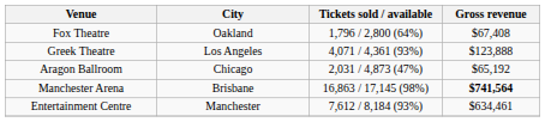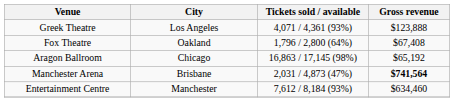 <table class="wikitable" style="text-align:center">
 <tr>
 <th style="width:200px;">Venue</th>
 <th style="width:200px;">City</th>
 <th style="width:175px;">Tickets sold / available</th>
 <th style="width:125px;">Gross revenue</th>
 </tr>
 <tr>
+<td>Greek Theatre</td>
+<td>Los Angeles</td>
+<td>4,071 / 4,361 (93%)</td>
+<td>$123,888</td>
+</tr>
+<tr>
 <td>Fox Theatre</td>
 <td>Oakland</td>
 <td>1,796 / 2,800 (64%)</td>
 <td>$67,408</td>
 </tr>
 <tr>
-<td>Greek Theatre</td>
-<td>Los Angeles</td>
-<td>4,071 / 4,361 (93%)</td>
-<td>$123,888</td>
-</tr>
-<tr>
 <td>Aragon Ballroom</td>
 <td>Chicago</td>
-<td>2,031 / 4,873 (47%)</td>
+<td>16,863 / 17,145 (98%)</td>
 <td>$65,192</td>
 </tr>
 <tr>
 <td>Manchester Arena</td>
 <td>Brisbane</td>
-<td>16,863 / 17,145 (98%)</td>
+<td>2,031 / 4,873 (47%)</td>
 <td><strong>$741,564</strong></td>
 </tr>
 <tr>
 <td>Entertainment Centre</td>
 <td>Manchester</td>
 <td>7,612 / 8,184 (93%)</td>
-<td>$634,461</td>
+<td>$634,460</td>
 </tr>
 <tr>
 </tr>
 </table>
